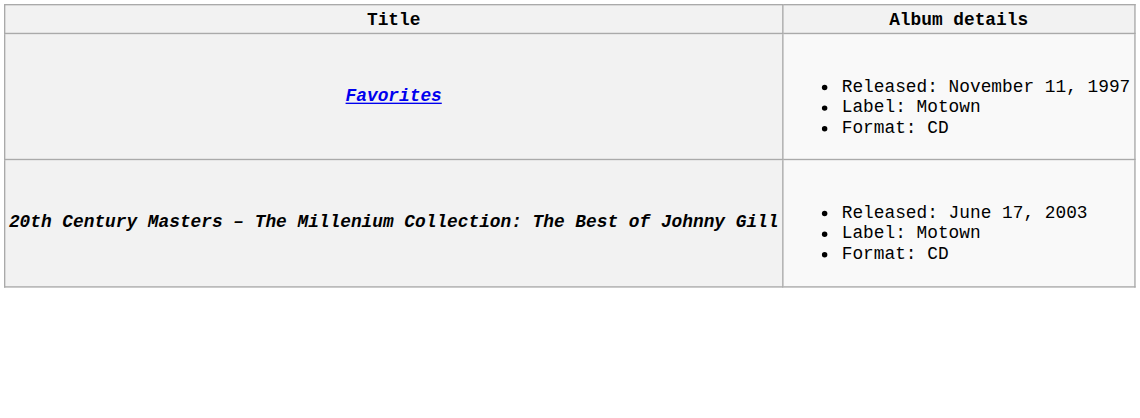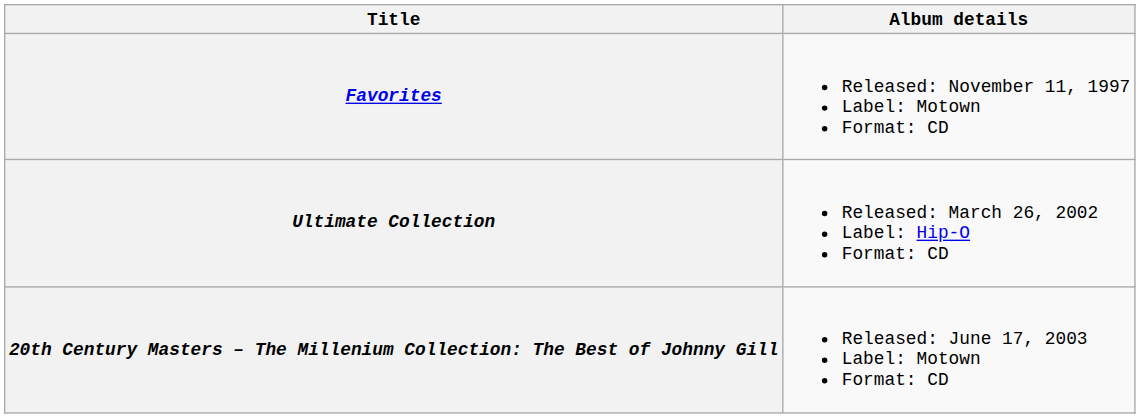 <table class="wikitable plainrowheaders">
 <tr>
 <th scope="col">Title</th>
 <th scope="col">Album details</th>
 </tr>
 <tr>
 <th scope="row"><em><a href='#'>Favorites</a></em></th>
 <td><br><ul><li>Released: November 11, 1997</li><li>Label: Motown</li><li>Format: CD</li></ul></td>
 </tr>
 <tr>
+<th scope="row"><em>Ultimate Collection</em></th>
+<td><br><ul><li>Released: March 26, 2002</li><li>Label: <a href='#'>Hip-O</a></li><li>Format: CD</li></ul></td>
+</tr>
+<tr>
 <th scope="row"><em>20th Century Masters – The Millenium Collection: The Best of Johnny Gill</em></th>
 <td><br><ul><li>Released: June 17, 2003</li><li>Label: Motown</li><li>Format: CD</li></ul></td>
 </tr>
 </table>
